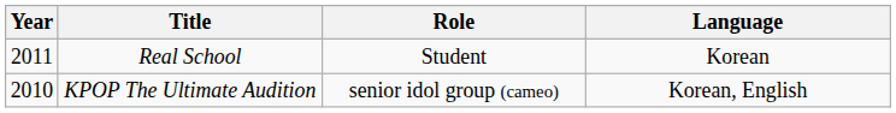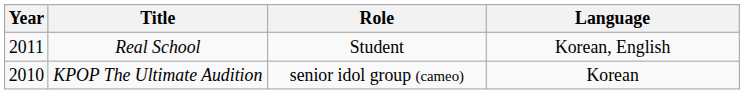 <table class="wikitable" style="text-align:center">
 <tr bgcolor="#CCCCCC">
 <th rowspan="1">Year</th>
 <th rowspan="1" width="190px">Title</th>
 <th rowspan="1" width="190px">Role</th>
 <th rowspan="1" width="220px">Language</th>
 </tr>
 <tr>
 <td>2011</td>
 <td><em>Real School</em></td>
 <td>Student</td>
-<td>Korean</td>
+<td>Korean, English</td>
 </tr>
 <tr>
 <td>2010</td>
 <td><em>KPOP The Ultimate Audition</em></td>
 <td>senior idol group <small>(cameo)</small></td>
-<td>Korean, English</td>
+<td>Korean</td>
 </tr>
 </table>
